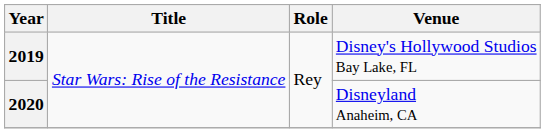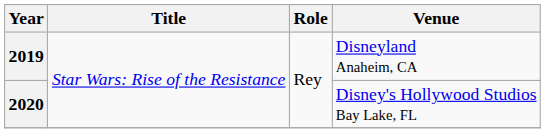 <table class="wikitable plainrowheaders sortable">
 <tr>
 <th scope="col">Year</th>
 <th scope="col">Title</th>
 <th scope="col">Role</th>
 <th scope="col">Venue</th>
 </tr>
 <tr>
 <th scope="row">2019</th>
 <td rowspan="2"><em><a href='#'>Star Wars: Rise of the Resistance</a></em></td>
 <td rowspan="2">Rey</td>
-<td><a href='#'>Disney's Hollywood Studios</a> <br> <small>Bay Lake, FL</small></td>
+<td><a href='#'>Disneyland</a> <br> <small>Anaheim, CA</small></td>
 </tr>
 <tr>
 <th scope="row">2020</th>
-<td><a href='#'>Disneyland</a> <br> <small>Anaheim, CA</small></td>
+<td><a href='#'>Disney's Hollywood Studios</a> <br> <small>Bay Lake, FL</small></td>
 </tr>
 <tr>
 </tr>
 </table>
